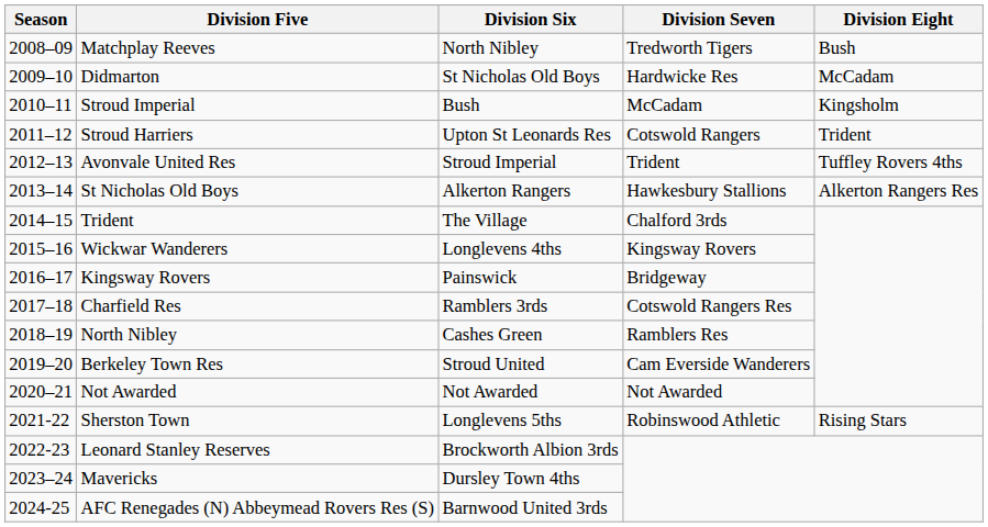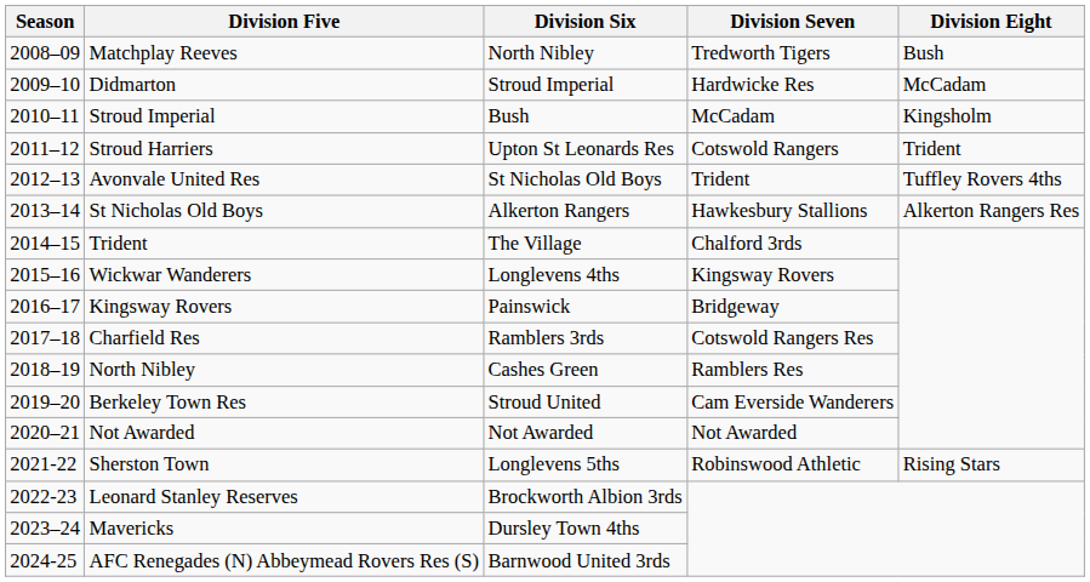 <table class="wikitable" style="textalign-center">
 <tr>
 <th>Season</th>
 <th>Division Five</th>
 <th>Division Six</th>
 <th>Division Seven</th>
 <th>Division Eight</th>
 </tr>
 <tr>
 <td>2008–09</td>
 <td>Matchplay Reeves</td>
 <td>North Nibley</td>
 <td>Tredworth Tigers</td>
 <td>Bush</td>
 </tr>
 <tr>
 <td>2009–10</td>
 <td>Didmarton</td>
-<td>St Nicholas Old Boys</td>
+<td>Stroud Imperial</td>
 <td>Hardwicke Res</td>
 <td>McCadam</td>
 </tr>
 <tr>
 <td>2010–11</td>
 <td>Stroud Imperial</td>
 <td>Bush</td>
 <td>McCadam</td>
 <td>Kingsholm</td>
 </tr>
 <tr>
 <td>2011–12</td>
 <td>Stroud Harriers</td>
 <td>Upton St Leonards Res</td>
 <td>Cotswold Rangers</td>
 <td>Trident</td>
 </tr>
 <tr>
 <td>2012–13</td>
 <td>Avonvale United Res</td>
-<td>Stroud Imperial</td>
+<td>St Nicholas Old Boys</td>
 <td>Trident</td>
 <td>Tuffley Rovers 4ths</td>
 </tr>
 <tr>
 <td>2013–14</td>
 <td>St Nicholas Old Boys</td>
 <td>Alkerton Rangers</td>
 <td>Hawkesbury Stallions</td>
 <td>Alkerton Rangers Res</td>
 </tr>
 <tr>
 <td>2014–15</td>
 <td>Trident</td>
 <td>The Village</td>
 <td>Chalford 3rds</td>
 </tr>
 <tr>
 <td>2015–16</td>
 <td>Wickwar Wanderers</td>
 <td>Longlevens 4ths</td>
 <td>Kingsway Rovers</td>
 </tr>
 <tr>
 <td>2016–17</td>
 <td>Kingsway Rovers</td>
 <td>Painswick</td>
 <td>Bridgeway</td>
 </tr>
 <tr>
 <td>2017–18</td>
 <td>Charfield Res</td>
 <td>Ramblers 3rds</td>
 <td>Cotswold Rangers Res</td>
 </tr>
 <tr>
 <td>2018–19</td>
 <td>North Nibley</td>
 <td>Cashes Green</td>
 <td>Ramblers Res</td>
 </tr>
 <tr>
 <td>2019–20</td>
 <td>Berkeley Town Res</td>
 <td>Stroud United</td>
 <td>Cam Everside Wanderers</td>
 </tr>
 <tr>
 <td>2020–21</td>
 <td>Not Awarded</td>
 <td>Not Awarded</td>
 <td>Not Awarded</td>
 </tr>
 <tr>
 <td>2021-22</td>
 <td>Sherston Town</td>
 <td>Longlevens 5ths</td>
 <td>Robinswood Athletic</td>
 <td>Rising Stars</td>
 </tr>
 <tr>
 <td>2022-23</td>
 <td>Leonard Stanley Reserves</td>
 <td>Brockworth Albion 3rds</td>
 </tr>
 <tr>
 <td>2023–24</td>
 <td>Mavericks</td>
 <td>Dursley Town 4ths</td>
 </tr>
 <tr>
 <td>2024-25</td>
 <td>AFC Renegades (N) Abbeymead Rovers Res (S)</td>
 <td>Barnwood United 3rds</td>
 </tr>
 </table>
